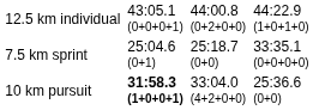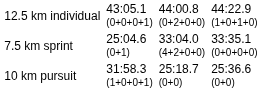 <table>
 <tr>
 <td>12.5 km individual<br><em></em></td>
 <td></td>
 <td>43:05.1<br><small>(0+0+0+1)</small></td>
 <td></td>
 <td>44:00.8<br><small>(0+2+0+0)</small></td>
 <td></td>
 <td>44:22.9<br><small>(1+0+1+0)</small></td>
 </tr>
 <tr>
 <td>7.5 km sprint<br><em></em></td>
 <td></td>
 <td>25:04.6<br><small>(0+1)</small></td>
 <td></td>
-<td>25:18.7<br><small>(0+0)</small></td>
+<td>33:04.0<br><small>(4+2+0+0)</small></td>
 <td></td>
 <td>33:35.1<br><small>(0+0+0+0)</small></td>
 </tr>
 <tr>
 <td>10 km pursuit<br><em></em></td>
 <td></td>
-<td><strong>31:58.3<br><small>(1+0+0+1)</small></strong></td>
+<td>31:58.3<br><small>(1+0+0+1)</small></td>
 <td></td>
-<td>33:04.0<br><small>(4+2+0+0)</small></td>
+<td>25:18.7<br><small>(0+0)</small></td>
 <td></td>
 <td>25:36.6<br><small>(0+0)</small></td>
 </tr>
 </table>
